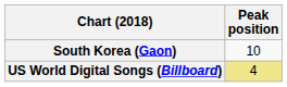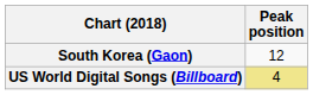 <table class="wikitable sortable plainrowheaders" style="text-align:center">
 <tr>
 <th scope="col">Chart (2018)</th>
 <th scope="col">Peak<br>position</th>
 </tr>
 <tr>
 <th scope="row">South Korea (<a href='#'>Gaon</a>)</th>
-<td>10</td>
+<td>12</td>
 </tr>
 <tr>
 <th scope="row">US World Digital Songs (<em><a href='#'>Billboard</a></em>)</th>
 <td style="background: khaki;">4</td>
 </tr>
 </table>
